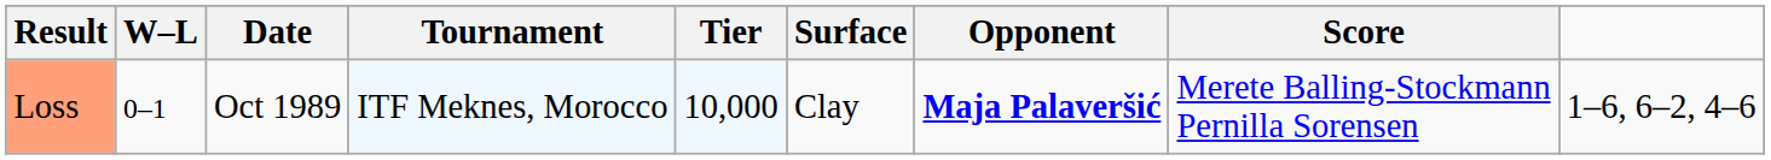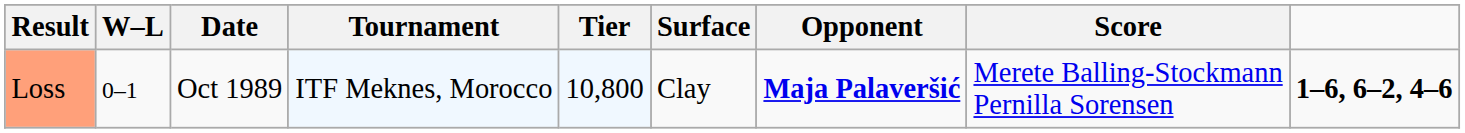 <table class="sortable wikitable">
 <tr>
 <th>Result</th>
 <th class="unsortable">W–L</th>
 <th>Date</th>
 <th>Tournament</th>
 <th>Tier</th>
 <th>Surface</th>
 <th>Opponent</th>
 <th class="unsortable">Score</th>
 </tr>
 <tr>
 <td style="background:#ffa07a;">Loss</td>
 <td><small>0–1</small></td>
 <td>Oct 1989</td>
 <td style="background:#f0f8ff;">ITF Meknes, Morocco</td>
-<td style="background:#f0f8ff;">10,000</td>
+<td style="background:#f0f8ff;">10,800</td>
 <td>Clay</td>
 <td><strong> <a href='#'>Maja Palaveršić</a></strong></td>
 <td> <a href='#'>Merete Balling-Stockmann</a> <br>  <a href='#'>Pernilla Sorensen</a></td>
-<td>1–6, 6–2, 4–6</td>
+<td><strong>1–6, 6–2, 4–6</strong></td>
 </tr>
 </table>
